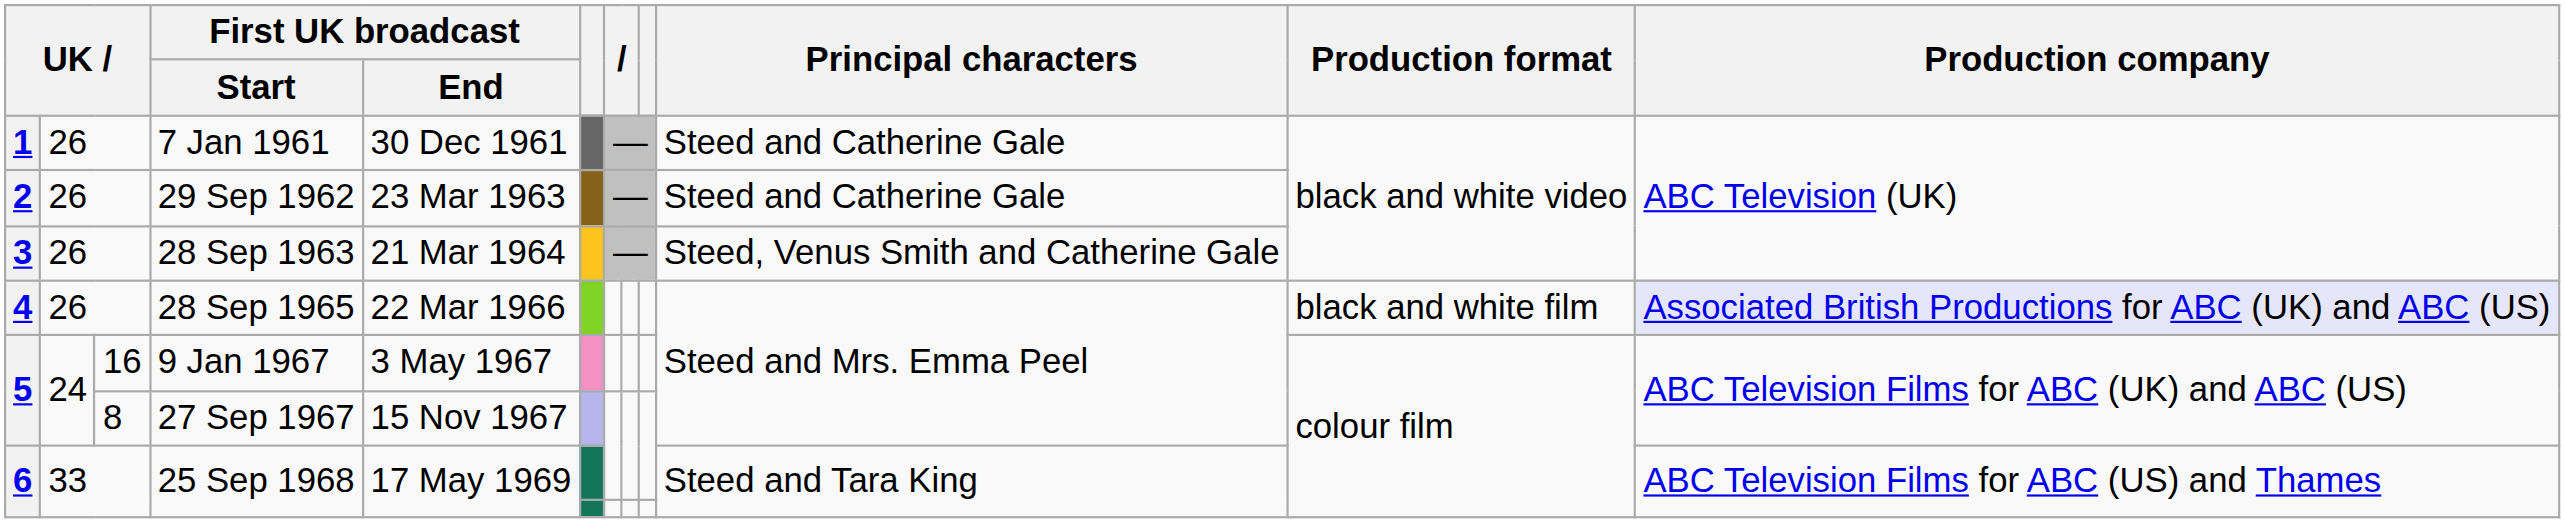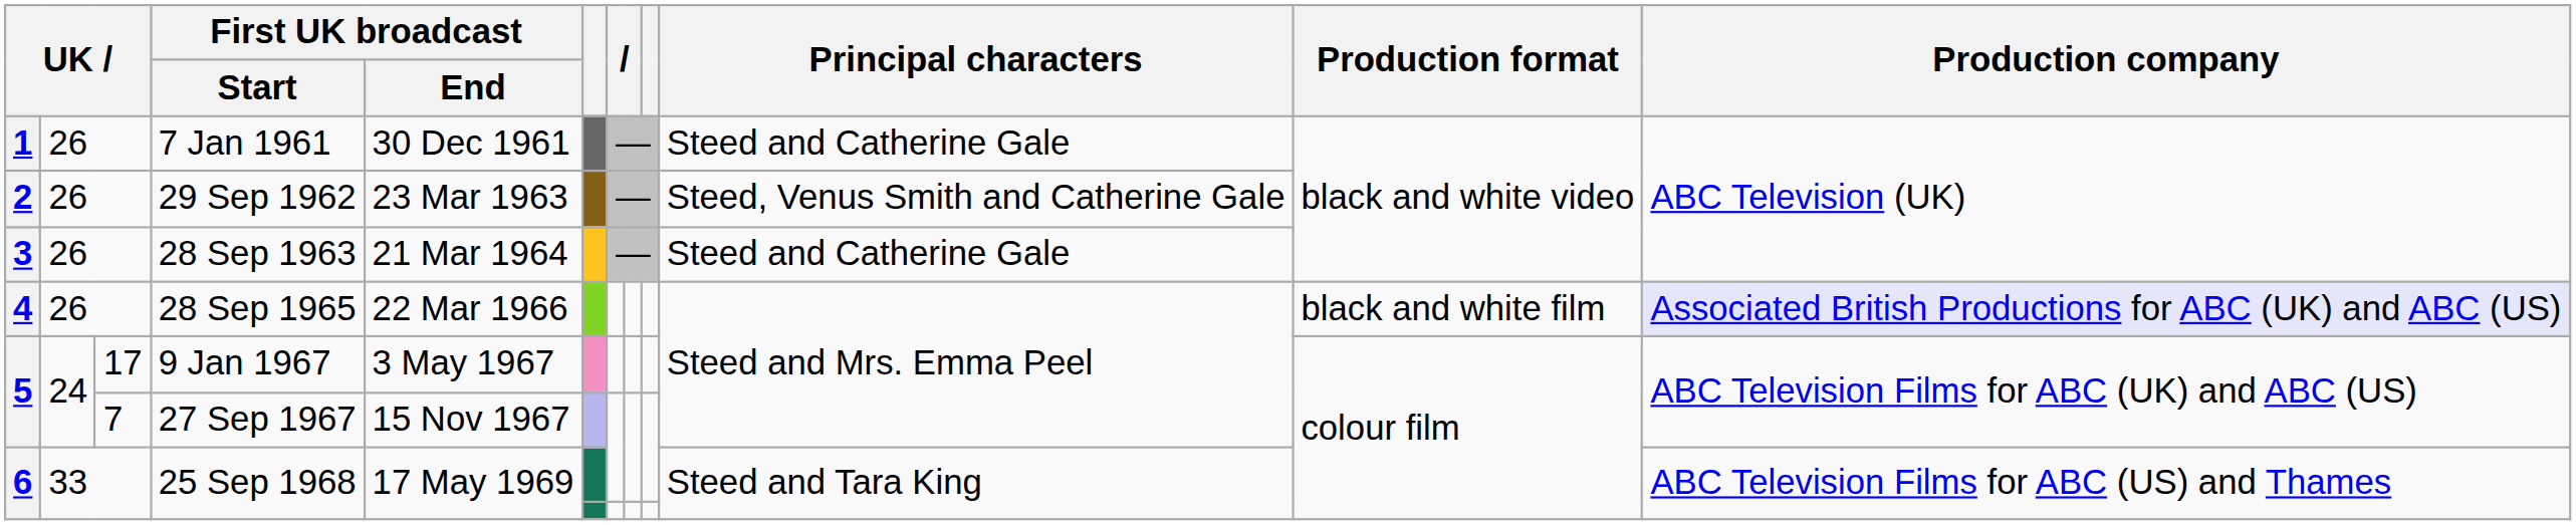 <table class="wikitable">
 <tr>
 <th colspan="3" rowspan="2">UK  / </th>
 <th colspan="2">First UK broadcast</th>
 <th rowspan="2"></th>
 <th colspan="2" rowspan="2"> / </th>
 <th rowspan="2"></th>
 <th rowspan="2">Principal characters</th>
 <th rowspan="2">Production format</th>
 <th rowspan="2">Production company</th>
 </tr>
 <tr>
 <th>Start</th>
 <th>End</th>
 </tr>
 <tr>
 <th><a href='#'>1</a></th>
 <td colspan="2">26</td>
 <td>7 Jan 1961</td>
 <td>30 Dec 1961</td>
 <td style="background:#666666"></td>
 <td colspan="3" style="background:silver">—</td>
 <td>Steed and Catherine Gale</td>
 <td rowspan="3">black and white video</td>
 <td rowspan="3"><a href='#'>ABC Television</a> (UK)</td>
 </tr>
 <tr>
 <th><a href='#'>2</a></th>
 <td colspan="2">26</td>
 <td>29 Sep 1962</td>
 <td>23 Mar 1963</td>
 <td style="background:#865F18"></td>
 <td colspan="3" style="background:silver">—</td>
-<td>Steed and Catherine Gale</td>
+<td>Steed, Venus Smith and Catherine Gale</td>
 </tr>
 <tr>
 <th><a href='#'>3</a></th>
 <td colspan="2">26</td>
 <td>28 Sep 1963</td>
 <td>21 Mar 1964</td>
 <td style="background:#FDC31F"></td>
 <td colspan="3" style="background:silver">—</td>
-<td>Steed, Venus Smith and Catherine Gale</td>
+<td>Steed and Catherine Gale</td>
 </tr>
 <tr>
 <th><a href='#'>4</a></th>
 <td colspan="2">26</td>
 <td>28 Sep 1965</td>
 <td>22 Mar 1966</td>
 <td style="background:#81D426"></td>
 <td></td>
 <td></td>
 <td></td>
 <td rowspan="3">Steed and Mrs. Emma Peel</td>
 <td>black and white film</td>
 <td style="background: lavender;"><a href='#'>Associated British Productions</a> for <a href='#'>ABC</a> (UK) and <a href='#'>ABC</a> (US)</td>
 </tr>
 <tr>
 <th rowspan="2"><a href='#'>5</a></th>
 <td rowspan="2">24</td>
-<td>16</td>
+<td>17</td>
 <td>9 Jan 1967</td>
 <td>3 May 1967</td>
 <td style="background:#F391C2"></td>
 <td></td>
 <td></td>
 <td></td>
 <td rowspan="4">colour film</td>
 <td rowspan="2"><a href='#'>ABC Television Films</a> for <a href='#'>ABC</a> (UK) and <a href='#'>ABC</a> (US)</td>
 </tr>
 <tr>
-<td>8</td>
+<td>7</td>
 <td>27 Sep 1967</td>
 <td>15 Nov 1967</td>
 <td style="background:#B7B6EC"></td>
 <td rowspan="2"></td>
 <td rowspan="2"></td>
 <td rowspan="2"></td>
 </tr>
 <tr>
 <th rowspan="2"><a href='#'>6</a></th>
 <td rowspan="2" colspan="2">33</td>
 <td rowspan="2">25 Sep 1968</td>
 <td rowspan="2">17 May 1969</td>
 <td style="background:#147658"> </td>
 <td rowspan="2">Steed and Tara King</td>
 <td rowspan="2"><a href='#'>ABC Television Films</a> for <a href='#'>ABC</a> (US) and <a href='#'>Thames</a></td>
 </tr>
 <tr>
 <td style="background:#147658"></td>
 <td></td>
 <td></td>
 <td></td>
 </tr>
 </table>
